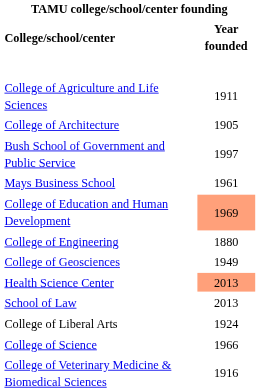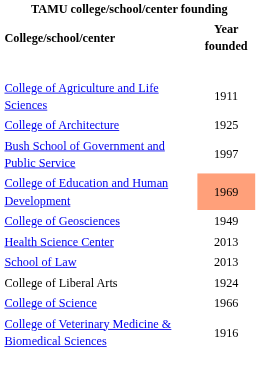 <table class="toccolours" style="float:right; margin-right:1em; font-size:90%; line-height:1.4em; width:300px; margin:10px">
 <tr>
 <th colspan="2" style="text-align: center;"><strong>TAMU college/school/center founding</strong></th>
 </tr>
 <tr>
 <td><strong>College/school/center</strong></td>
 <td style="text-align: center;"><strong>Year founded</strong></td>
 </tr>
 <tr>
 <td colspan="2"><br></td>
 </tr>
 <tr>
 <td><a href='#'>College of Agriculture and Life Sciences</a></td>
 <td style="text-align: center;">1911</td>
 </tr>
 <tr>
 <td><a href='#'>College of Architecture</a></td>
-<td style="text-align: center;">1905</td>
+<td style="text-align: center;">1925</td>
 </tr>
 <tr>
 <td><a href='#'>Bush School of Government and Public Service</a></td>
 <td style="text-align: center;">1997</td>
 </tr>
 <tr>
-<td><a href='#'>Mays Business School</a></td>
-<td style="text-align: center;">1961</td>
-</tr>
-<tr>
 <td><a href='#'>College of Education and Human Development</a></td>
 <td style="background: lightsalmon; text-align: center;">1969</td>
-</tr>
-<tr>
-<td><a href='#'>College of Engineering</a></td>
-<td style="text-align: center;">1880</td>
 </tr>
 <tr>
 <td><a href='#'>College of Geosciences</a></td>
 <td style="text-align: center;">1949</td>
 </tr>
 <tr>
 <td><a href='#'>Health Science Center</a></td>
-<td style="background: lightsalmon; text-align: center;">2013</td>
+<td style="text-align: center;">2013</td>
 </tr>
 <tr>
 <td><a href='#'>School of Law</a></td>
 <td style="text-align: center;">2013</td>
 </tr>
 <tr>
 <td>College of Liberal Arts</td>
 <td style="text-align: center;">1924</td>
 </tr>
 <tr>
 <td><a href='#'>College of Science</a></td>
 <td style="text-align: center;">1966</td>
 </tr>
 <tr>
 <td><a href='#'>College of Veterinary Medicine & Biomedical Sciences</a></td>
 <td style="text-align: center;">1916</td>
 </tr>
 </table>
